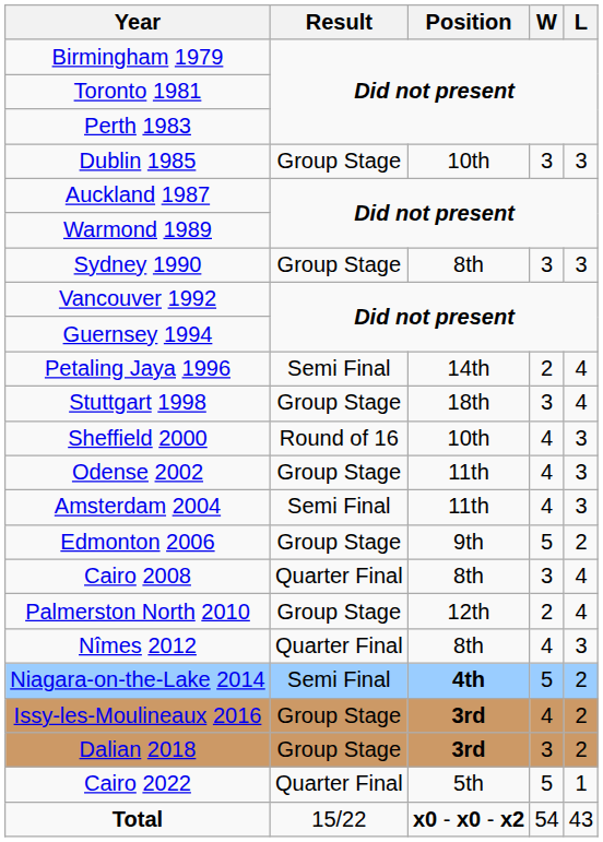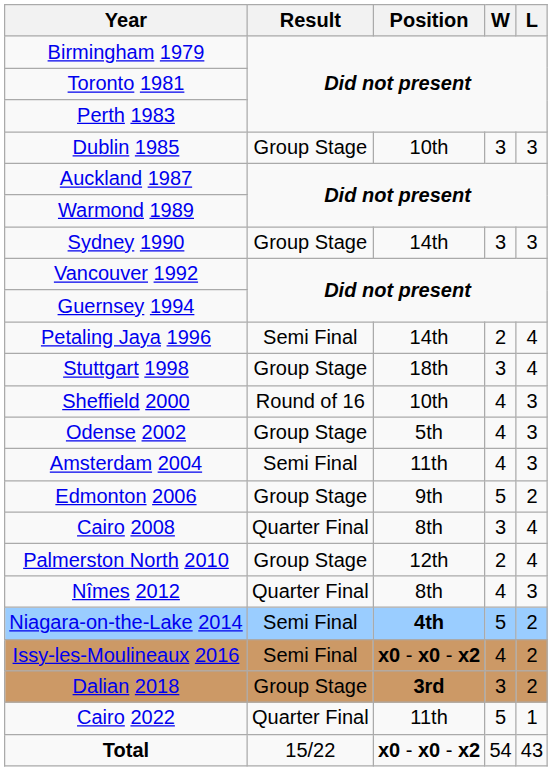 <table class="wikitable" style="text-align: center;">
 <tr>
 <th>Year</th>
 <th>Result</th>
 <th>Position</th>
 <th>W</th>
 <th>L</th>
 </tr>
 <tr>
 <td> <a href='#'>Birmingham</a> <a href='#'>1979</a></td>
 <td rowspan="3" colspan="4" align="center"><strong><em>Did not present</em></strong></td>
 </tr>
 <tr>
 <td> <a href='#'>Toronto</a> <a href='#'>1981</a></td>
 </tr>
 <tr>
 <td> <a href='#'>Perth</a> <a href='#'>1983</a></td>
 </tr>
 <tr>
 <td> <a href='#'>Dublin</a> <a href='#'>1985</a></td>
 <td>Group Stage</td>
 <td>10th</td>
 <td>3</td>
 <td>3</td>
 </tr>
 <tr>
 <td> <a href='#'>Auckland</a> <a href='#'>1987</a></td>
 <td rowspan="2" colspan="4" align="center"><strong><em>Did not present</em></strong></td>
 </tr>
 <tr>
 <td> <a href='#'>Warmond</a> <a href='#'>1989</a></td>
 </tr>
 <tr>
 <td> <a href='#'>Sydney</a> <a href='#'>1990</a></td>
 <td>Group Stage</td>
-<td>8th</td>
+<td>14th</td>
 <td>3</td>
 <td>3</td>
 </tr>
 <tr>
 <td> <a href='#'>Vancouver</a> <a href='#'>1992</a></td>
 <td rowspan=" 2" colspan="4" align="center"><strong><em>Did not present</em></strong></td>
 </tr>
 <tr>
 <td> <a href='#'>Guernsey</a> <a href='#'>1994</a></td>
 </tr>
 <tr>
 <td> <a href='#'>Petaling Jaya</a> <a href='#'>1996</a></td>
 <td>Semi Final</td>
 <td>14th</td>
 <td>2</td>
 <td>4</td>
 </tr>
 <tr>
 <td> <a href='#'>Stuttgart</a> <a href='#'>1998</a></td>
 <td>Group Stage</td>
 <td>18th</td>
 <td>3</td>
 <td>4</td>
 </tr>
 <tr>
 <td> <a href='#'>Sheffield</a> <a href='#'>2000</a></td>
 <td>Round of 16</td>
 <td>10th</td>
 <td>4</td>
 <td>3</td>
 </tr>
 <tr>
 <td> <a href='#'>Odense</a> <a href='#'>2002</a></td>
 <td>Group Stage</td>
-<td>11th</td>
+<td>5th</td>
 <td>4</td>
 <td>3</td>
 </tr>
 <tr>
 <td> <a href='#'>Amsterdam</a> <a href='#'>2004</a></td>
 <td>Semi Final</td>
 <td>11th</td>
 <td>4</td>
 <td>3</td>
 </tr>
 <tr>
 <td> <a href='#'>Edmonton</a> <a href='#'>2006</a></td>
 <td>Group Stage</td>
 <td>9th</td>
 <td>5</td>
 <td>2</td>
 </tr>
 <tr>
 <td> <a href='#'>Cairo</a> <a href='#'>2008</a></td>
 <td>Quarter Final</td>
 <td>8th</td>
 <td>3</td>
 <td>4</td>
 </tr>
 <tr>
 <td> <a href='#'>Palmerston North</a> <a href='#'>2010</a></td>
 <td>Group Stage</td>
 <td>12th</td>
 <td>2</td>
 <td>4</td>
 </tr>
 <tr>
 <td> <a href='#'>Nîmes</a> <a href='#'>2012</a></td>
 <td>Quarter Final</td>
 <td>8th</td>
 <td>4</td>
 <td>3</td>
 </tr>
 <tr style="background:#9acdff;">
 <td> <a href='#'>Niagara-on-the-Lake</a> <a href='#'>2014</a></td>
 <td>Semi Final</td>
 <td><strong>4th</strong></td>
 <td>5</td>
 <td>2</td>
 </tr>
 <tr style="background:#c96;">
 <td> <a href='#'>Issy-les-Moulineaux</a> <a href='#'>2016</a></td>
-<td>Group Stage</td>
-<td><strong>3rd</strong></td>
+<td>Semi Final</td>
+<td><strong>x0</strong> - <strong>x0</strong> - <strong>x2</strong></td>
 <td>4</td>
 <td>2</td>
 </tr>
 <tr style="background:#c96;">
 <td> <a href='#'>Dalian</a> <a href='#'>2018</a></td>
 <td>Group Stage</td>
 <td><strong>3rd</strong></td>
 <td>3</td>
 <td>2</td>
 </tr>
 <tr>
 <td> <a href='#'>Cairo</a> <a href='#'>2022</a></td>
 <td>Quarter Final</td>
-<td>5th</td>
+<td>11th</td>
 <td>5</td>
 <td>1</td>
 </tr>
 <tr>
 <td><strong>Total</strong></td>
 <td>15/22</td>
 <td><strong>x0</strong> - <strong>x0</strong> - <strong>x2</strong></td>
 <td>54</td>
 <td>43</td>
 </tr>
 </table>
